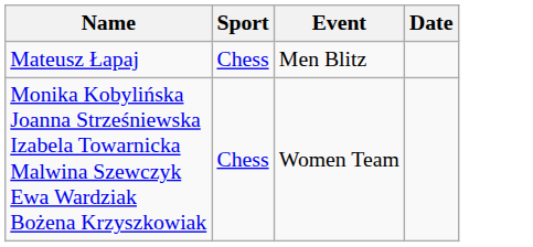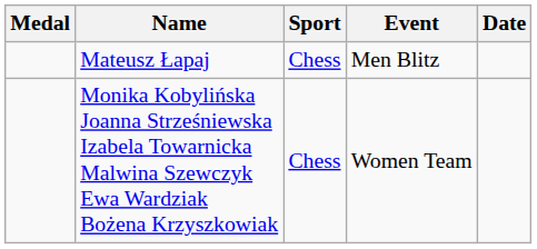 <table class="wikitable sortable" style="font-size: 90%;">
 <tr>
+<th>Medal</th>
 <th>Name</th>
 <th>Sport</th>
 <th>Event</th>
 <th>Date</th>
 </tr>
 <tr>
+<td></td>
 <td><a href='#'>Mateusz Łapaj</a></td>
 <td><a href='#'>Chess</a></td>
 <td>Men Blitz</td>
 <td></td>
 </tr>
 <tr>
+<td></td>
 <td><a href='#'>Monika Kobylińska</a><br><a href='#'>Joanna Strześniewska</a><br><a href='#'>Izabela Towarnicka</a><br><a href='#'>Malwina Szewczyk</a><br><a href='#'>Ewa Wardziak</a><br><a href='#'>Bożena Krzyszkowiak</a></td>
 <td><a href='#'>Chess</a></td>
 <td>Women Team</td>
 <td></td>
 </tr>
 </table>
